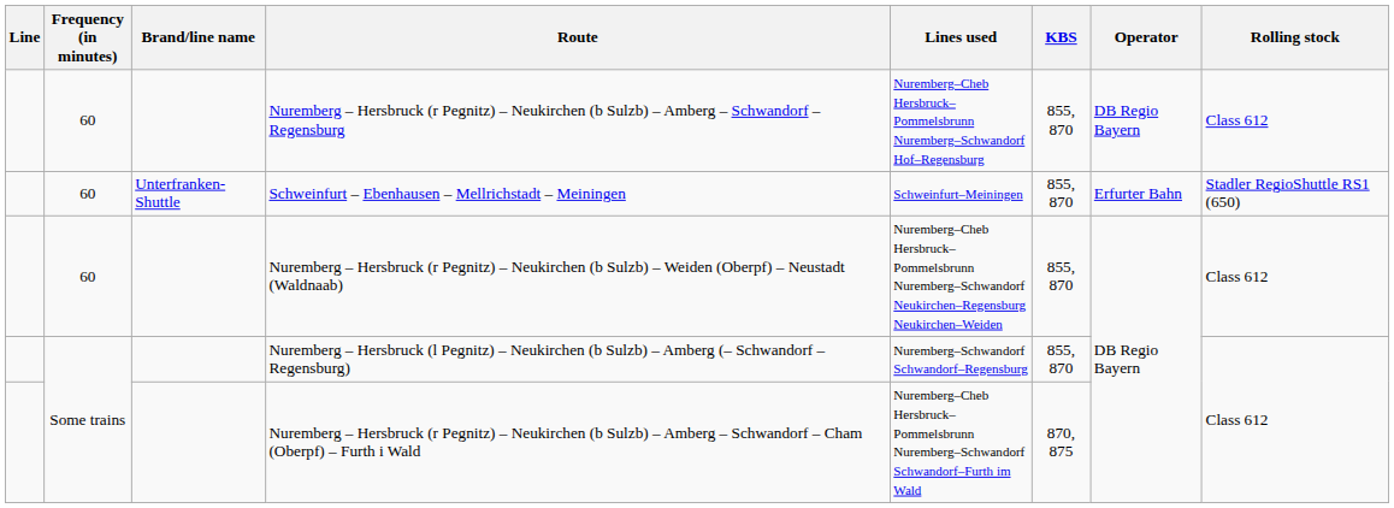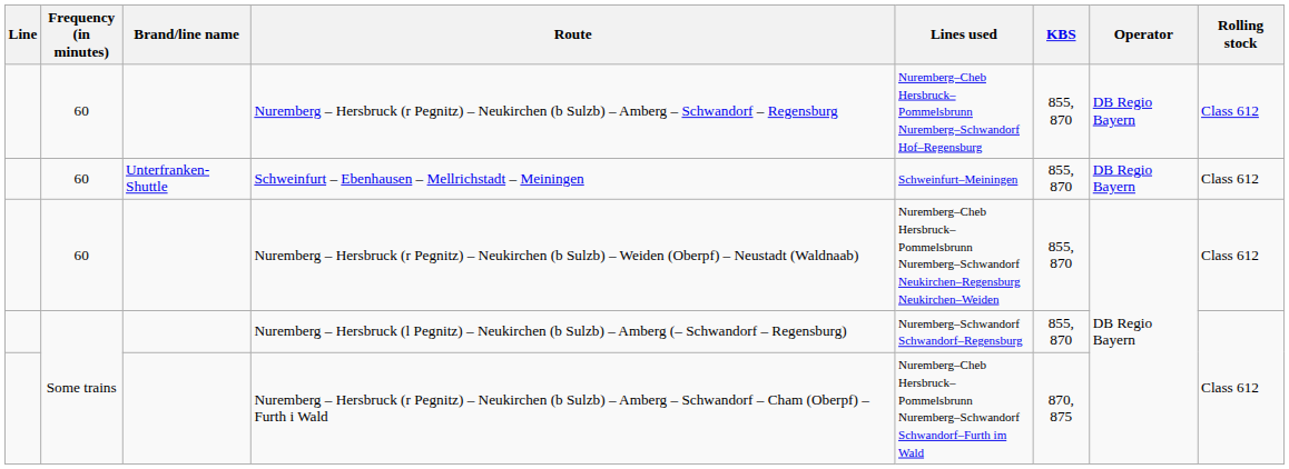 <table class="wikitable sortable" style="font-size:90%">
 <tr class="hintergrundfarbe5">
 <th>Line</th>
 <th>Frequency<br>(in minutes)</th>
 <th>Brand/line name</th>
 <th class="unsortable">Route</th>
 <th class="unsortable">Lines used</th>
 <th><a href='#'>KBS</a></th>
 <th>Operator</th>
 <th>Rolling stock</th>
 </tr>
 <tr id="RE 40">
 <td align="center"></td>
 <td align="center">60</td>
 <td></td>
 <td><a href='#'>Nuremberg</a> – Hersbruck (r Pegnitz) – Neukirchen (b Sulzb) – Amberg – <a href='#'>Schwandorf</a> – <a href='#'>Regensburg</a></td>
 <td><small><a href='#'>Nuremberg–Cheb</a><br><a href='#'>Hersbruck–Pommelsbrunn</a><br><a href='#'>Nuremberg–Schwandorf</a><br><a href='#'>Hof–Regensburg</a></small></td>
 <td align="center">855, 870</td>
 <td><a href='#'>DB Regio Bayern</a></td>
 <td><a href='#'>Class 612</a></td>
 </tr>
 <tr id="RB 40 (TH)">
 <td align="center"></td>
 <td align="center">60</td>
 <td><a href='#'>Unterfranken-Shuttle</a></td>
 <td><a href='#'>Schweinfurt</a> – <a href='#'>Ebenhausen</a> – <a href='#'>Mellrichstadt</a> – <a href='#'>Meiningen</a></td>
 <td><a href='#'><small>Schweinfurt–Meiningen</small></a></td>
 <td align="center">855, 870</td>
-<td><a href='#'>Erfurter Bahn</a></td>
-<td><a href='#'>Stadler RegioShuttle RS1</a> (650)</td>
+<td><a href='#'>DB Regio Bayern</a></td>
+<td>Class 612</td>
 </tr>
 <tr id="RE 41">
 <td align="center"></td>
 <td align="center">60</td>
 <td></td>
 <td>Nuremberg – Hersbruck (r Pegnitz) – Neukirchen (b Sulzb) – Weiden (Oberpf) – Neustadt (Waldnaab)</td>
 <td><small>Nuremberg–Cheb<br>Hersbruck–Pommelsbrunn<br>Nuremberg–Schwandorf<br><a href='#'>Neukirchen–Regensburg</a><br><a href='#'>Neukirchen–Weiden</a></small></td>
 <td align="center">855, 870</td>
 <td rowspan="3">DB Regio Bayern</td>
 <td>Class 612</td>
 </tr>
 <tr id="RE 43">
 <td align="center"></td>
 <td align="center" rowspan=2>Some trains</td>
 <td></td>
 <td>Nuremberg – Hersbruck (l Pegnitz) – Neukirchen (b Sulzb) – Amberg (– Schwandorf – Regensburg)</td>
 <td><small>Nuremberg–Schwandorf<br><a href='#'>Schwandorf–Regensburg</a></small></td>
 <td align="center">855, 870</td>
 <td rowspan=2>Class 612</td>
 </tr>
 <tr id="RE 47">
 <td align="center"></td>
 <td></td>
 <td>Nuremberg – Hersbruck (r Pegnitz) – Neukirchen (b Sulzb) – Amberg – Schwandorf – Cham (Oberpf) – Furth i Wald</td>
 <td><small>Nuremberg–Cheb<br>Hersbruck–Pommelsbrunn<br>Nuremberg–Schwandorf<br><a href='#'>Schwandorf–Furth im Wald</a></small></td>
 <td align="center">870, 875</td>
 </tr>
 </table>
